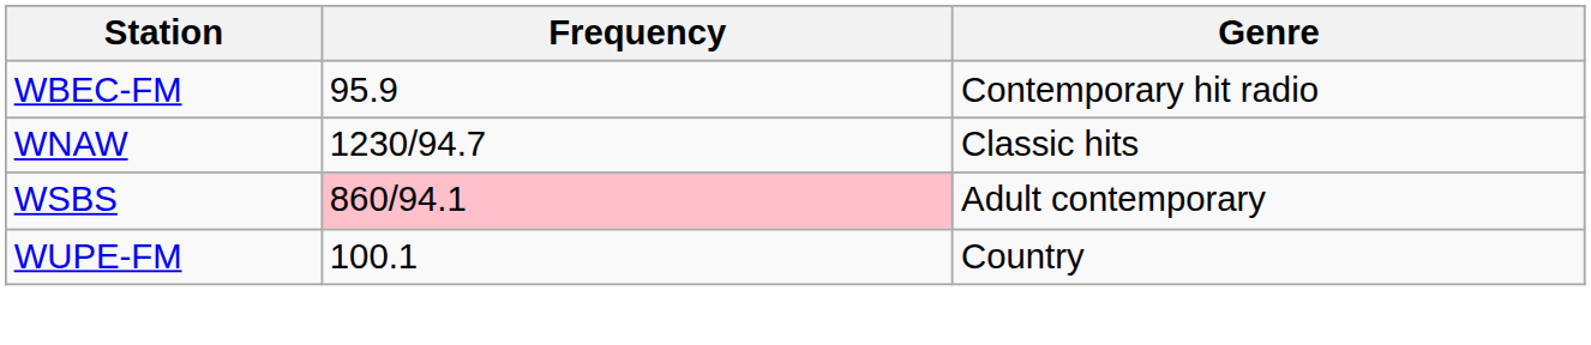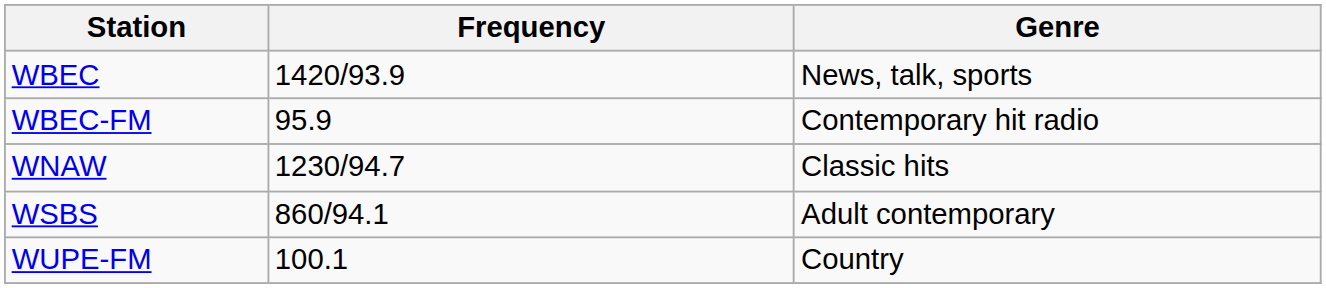 <table class="wikitable" style="width:45em;">
 <tr>
 <th style="width:20%">Station</th>
 <th style="width:40%">Frequency</th>
 <th style="width:40%">Genre</th>
+</tr>
+<tr>
+<td><a href='#'>WBEC</a></td>
+<td>1420/93.9</td>
+<td>News, talk, sports</td>
 </tr>
 <tr>
 <td><a href='#'>WBEC-FM</a></td>
 <td>95.9</td>
 <td>Contemporary hit radio</td>
 </tr>
 <tr>
 <td><a href='#'>WNAW</a></td>
 <td>1230/94.7</td>
 <td>Classic hits</td>
 </tr>
 <tr>
 <td><a href='#'>WSBS</a></td>
-<td style="background: pink;">860/94.1</td>
+<td>860/94.1</td>
 <td>Adult contemporary</td>
 </tr>
 <tr>
 <td><a href='#'>WUPE-FM</a></td>
 <td>100.1</td>
 <td>Country</td>
 </tr>
 </table>
